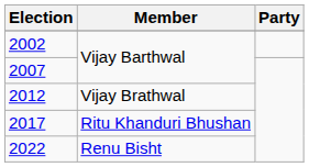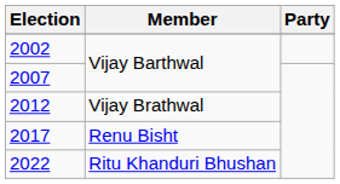 <table class="wikitable sortable">
 <tr>
 <th>Election</th>
 <th>Member</th>
 <th colspan=2>Party</th>
 </tr>
 <tr>
 </tr>
 <tr>
 </tr>
 <tr>
 <td><a href='#'>2002</a></td>
 <td rowspan=2>Vijay Barthwal</td>
 <td></td>
 </tr>
 <tr>
 <td><a href='#'>2007</a></td>
 </tr>
 <tr>
 <td><a href='#'>2012</a></td>
 <td>Vijay Brathwal</td>
 </tr>
 <tr>
 <td><a href='#'>2017</a></td>
-<td><a href='#'>Ritu Khanduri Bhushan</a></td>
+<td><a href='#'>Renu Bisht</a></td>
 </tr>
 <tr>
 <td><a href='#'>2022</a></td>
-<td><a href='#'>Renu Bisht</a></td>
+<td><a href='#'>Ritu Khanduri Bhushan</a></td>
 </tr>
 </table>
